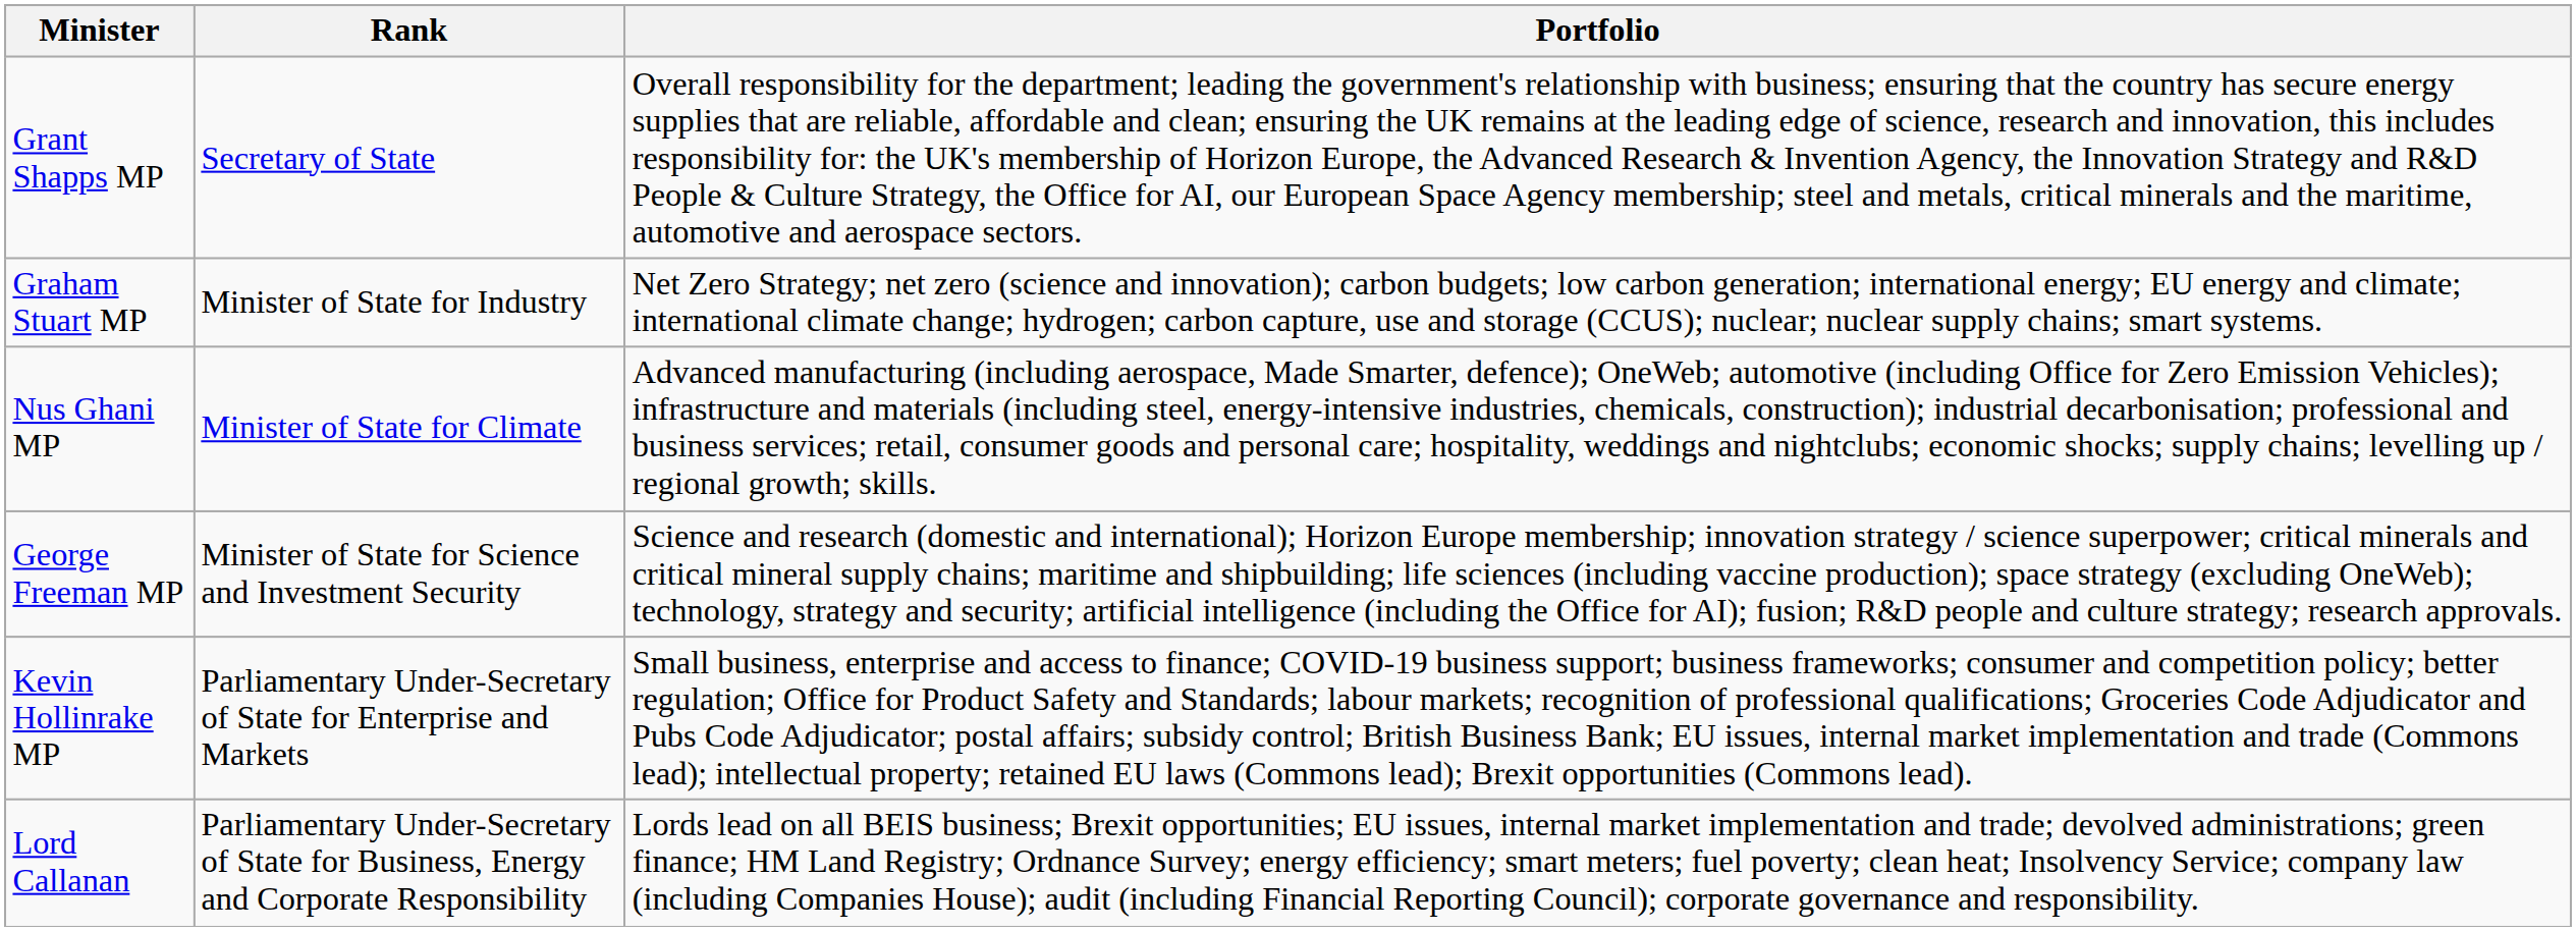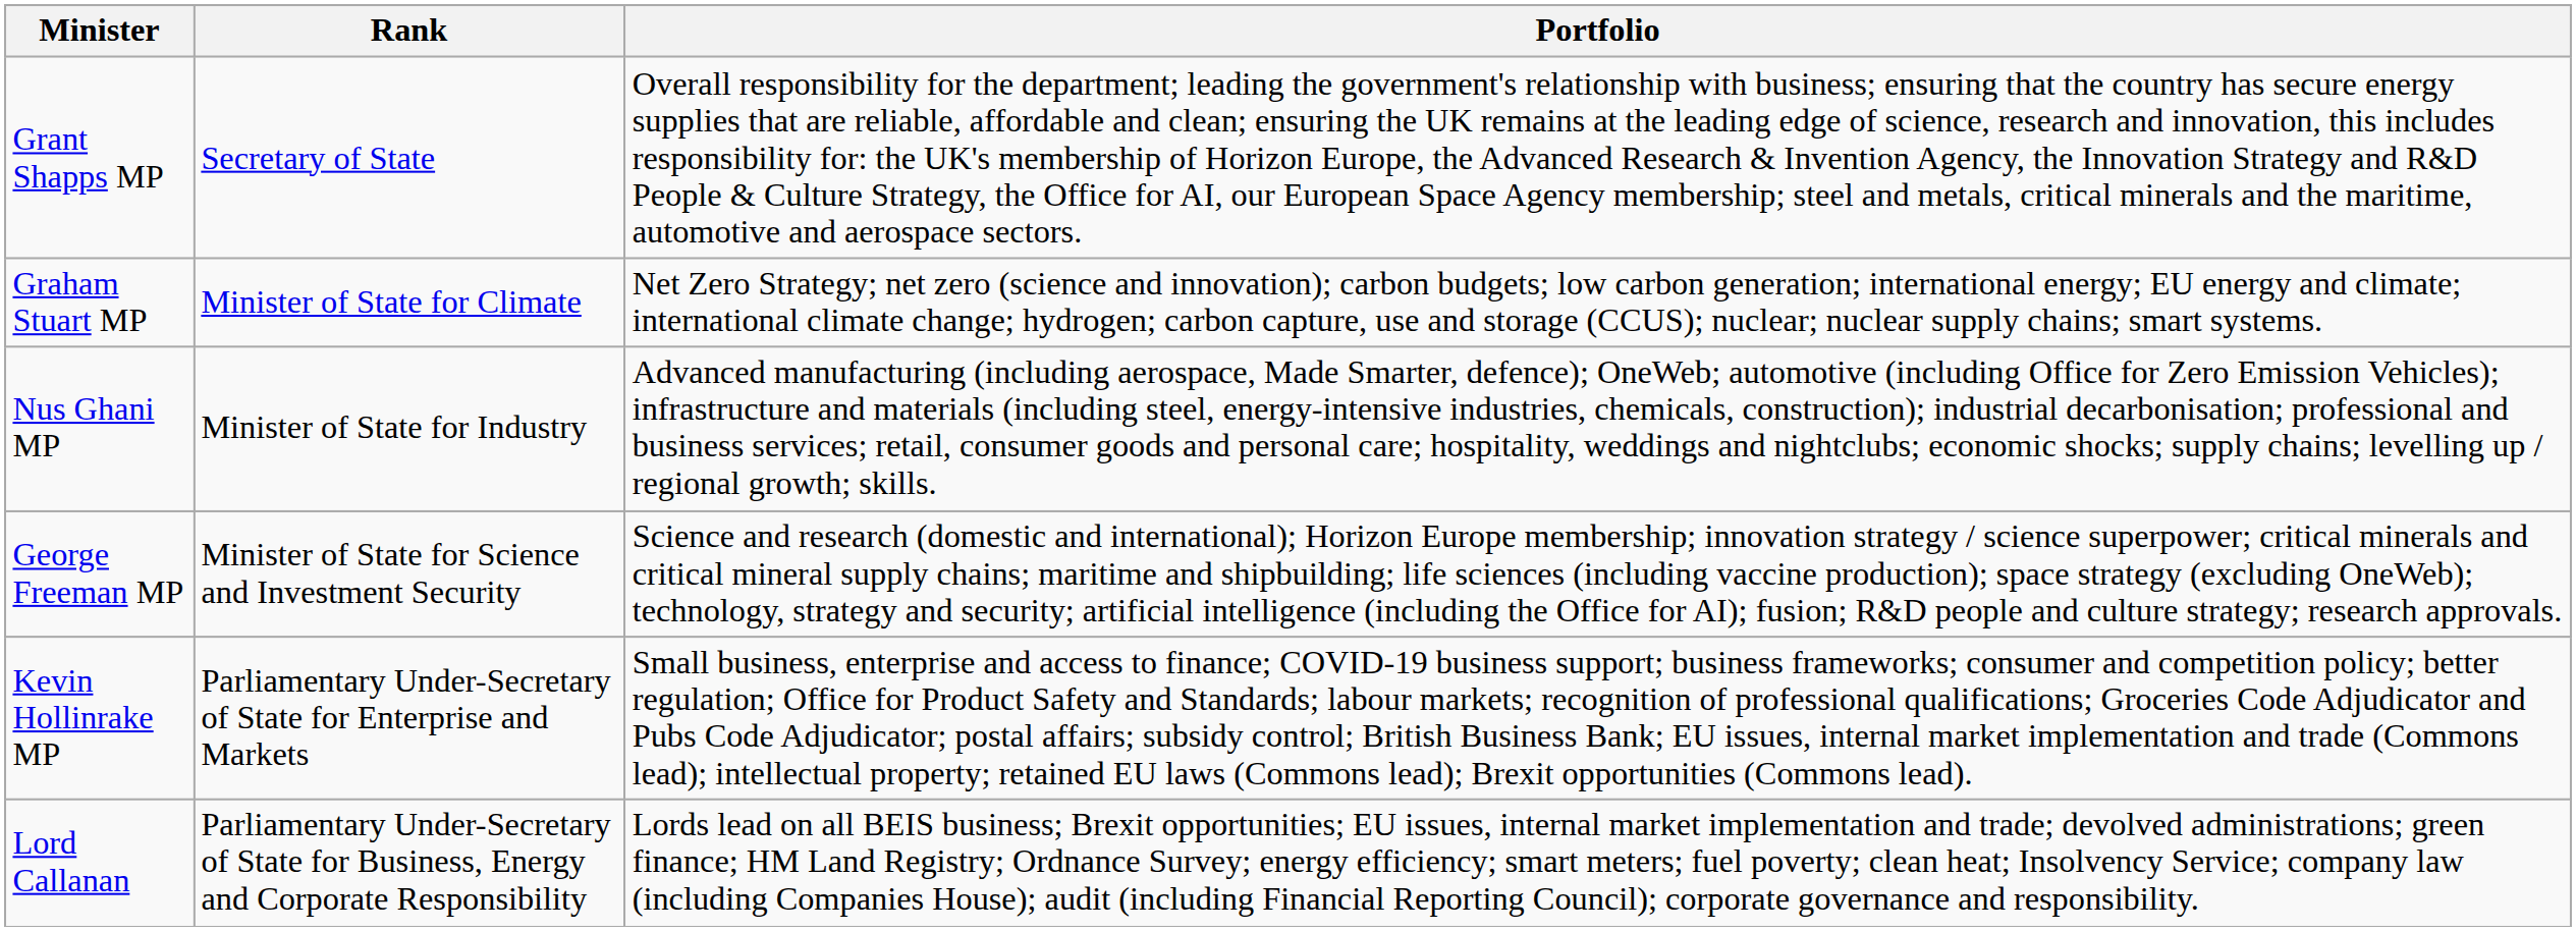 <table class=wikitable>
 <tr>
 <th>Minister</th>
 <th>Rank</th>
 <th>Portfolio</th>
 </tr>
 <tr>
 <td><a href='#'>Grant Shapps</a> MP</td>
 <td><a href='#'>Secretary of State</a></td>
 <td>Overall responsibility for the department; leading the government's relationship with business; ensuring that the country has secure energy supplies that are reliable, affordable and clean; ensuring the UK remains at the leading edge of science, research and innovation, this includes responsibility for: the UK's membership of Horizon Europe, the Advanced Research & Invention Agency, the Innovation Strategy and R&D People & Culture Strategy, the Office for AI, our European Space Agency membership; steel and metals, critical minerals and the maritime, automotive and aerospace sectors.</td>
 </tr>
 <tr>
 <td><a href='#'>Graham Stuart</a> MP</td>
-<td>Minister of State for Industry</td>
+<td><a href='#'>Minister of State for Climate</a></td>
 <td>Net Zero Strategy; net zero (science and innovation); carbon budgets; low carbon generation; international energy; EU energy and climate; international climate change; hydrogen; carbon capture, use and storage (CCUS); nuclear; nuclear supply chains; smart systems.</td>
 </tr>
 <tr>
 <td><a href='#'>Nus Ghani</a> MP</td>
-<td><a href='#'>Minister of State for Climate</a></td>
+<td>Minister of State for Industry</td>
 <td>Advanced manufacturing (including aerospace, Made Smarter, defence); OneWeb; automotive (including Office for Zero Emission Vehicles); infrastructure and materials (including steel, energy-intensive industries, chemicals, construction); industrial decarbonisation; professional and business services; retail, consumer goods and personal care; hospitality, weddings and nightclubs; economic shocks; supply chains; levelling up / regional growth; skills.</td>
 </tr>
 <tr>
 <td><a href='#'>George Freeman</a> MP</td>
 <td>Minister of State for Science and Investment Security</td>
 <td>Science and research (domestic and international); Horizon Europe membership; innovation strategy / science superpower; critical minerals and critical mineral supply chains; maritime and shipbuilding; life sciences (including vaccine production); space strategy (excluding OneWeb); technology, strategy and security; artificial intelligence (including the Office for AI); fusion; R&D people and culture strategy; research approvals.</td>
 </tr>
 <tr>
 <td><a href='#'>Kevin Hollinrake</a> MP</td>
 <td>Parliamentary Under-Secretary of State for Enterprise and Markets</td>
 <td>Small business, enterprise and access to finance; COVID-19 business support; business frameworks; consumer and competition policy; better regulation; Office for Product Safety and Standards; labour markets; recognition of professional qualifications; Groceries Code Adjudicator and Pubs Code Adjudicator; postal affairs; subsidy control; British Business Bank; EU issues, internal market implementation and trade (Commons lead); intellectual property; retained EU laws (Commons lead); Brexit opportunities (Commons lead).</td>
 </tr>
 <tr>
 <td><a href='#'>Lord Callanan</a></td>
 <td>Parliamentary Under-Secretary of State for Business, Energy and Corporate Responsibility</td>
 <td>Lords lead on all BEIS business; Brexit opportunities; EU issues, internal market implementation and trade; devolved administrations; green finance; HM Land Registry; Ordnance Survey; energy efficiency; smart meters; fuel poverty; clean heat; Insolvency Service; company law (including Companies House); audit (including Financial Reporting Council); corporate governance and responsibility.</td>
 </tr>
 </table>
